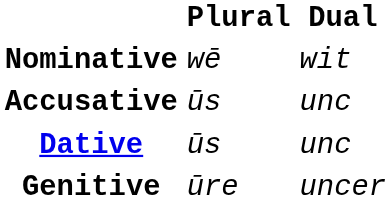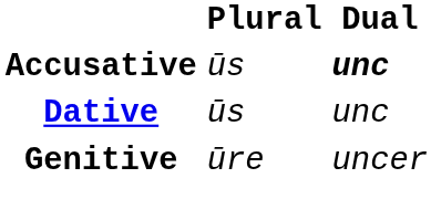 <table class=" wiki table">
 <tr>
 <th></th>
 <th>Plural</th>
 <th>Dual</th>
 </tr>
 <tr>
-<th>Nominative</th>
-<td><em>wē</em></td>
-<td><em>wit</em></td>
-</tr>
-<tr>
 <th>Accusative</th>
 <td><em>ūs</em></td>
-<td><em>unc</em></td>
+<td><strong><em>unc</em></strong></td>
 </tr>
 <tr>
 <th><a href='#'>Dative</a></th>
 <td><em>ūs</em></td>
 <td><em>unc</em></td>
 </tr>
 <tr>
 <th>Genitive</th>
 <td><em>ūre</em></td>
 <td><em>uncer</em></td>
 </tr>
 </table>
